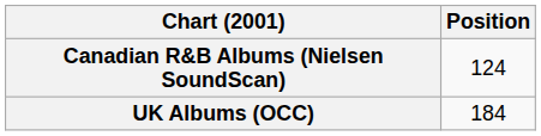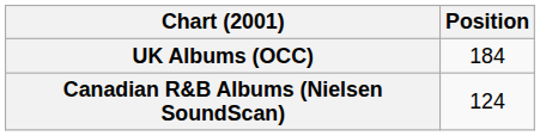 <table class="wikitable sortable plainrowheaders">
 <tr>
 <th scope="col" style="width:20em;">Chart (2001)</th>
 <th scope="col">Position</th>
 </tr>
 <tr>
+<th scope="row">UK Albums (OCC)</th>
+<td align="center">184</td>
+</tr>
+<tr>
 <th scope="row">Canadian R&B Albums (Nielsen SoundScan)</th>
 <td align="center">124</td>
 </tr>
-<tr>
-<th scope="row">UK Albums (OCC)</th>
-<td align="center">184</td>
-</tr>
 </table>
